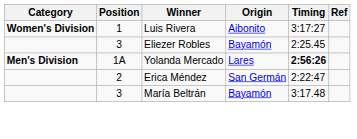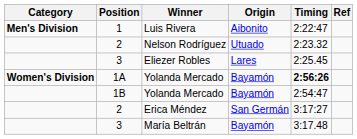 <table class="wikitable">
 <tr>
 <th>Category</th>
 <th>Position</th>
 <th>Winner</th>
 <th>Origin</th>
 <th>Timing</th>
 <th>Ref</th>
 </tr>
 <tr>
-<td><strong>Women's Division</strong></td>
+<td><strong>Men's Division</strong></td>
 <td style="text-align:center;">1</td>
 <td>Luis Rivera</td>
 <td><a href='#'>Aibonito</a></td>
-<td>3:17:27</td>
+<td>2:22:47</td>
+<td></td>
+</tr>
+<tr>
+<td></td>
+<td style="text-align:center;">2</td>
+<td>Nelson Rodríguez</td>
+<td><a href='#'>Utuado</a></td>
+<td>2:23.32</td>
 <td></td>
 </tr>
 <tr>
 <td></td>
 <td style="text-align:center;">3</td>
 <td>Eliezer Robles</td>
-<td><a href='#'>Bayamón</a></td>
+<td><a href='#'>Lares</a></td>
 <td>2:25.45</td>
 <td></td>
 </tr>
 <tr>
-<td><strong>Men's Division</strong></td>
+<td><strong>Women's Division</strong></td>
 <td style="text-align:center;">1A</td>
 <td>Yolanda Mercado</td>
-<td><a href='#'>Lares</a></td>
+<td><a href='#'>Bayamón</a></td>
 <td><strong>2:56:26</strong></td>
+<td></td>
+</tr>
+<tr>
+<td></td>
+<td style="text-align:center;">1B</td>
+<td>Yolanda Mercado</td>
+<td><a href='#'>Bayamón</a></td>
+<td>2:54:47</td>
 <td></td>
 </tr>
 <tr>
 <td></td>
 <td style="text-align:center;">2</td>
 <td>Erica Méndez</td>
 <td><a href='#'>San Germán</a></td>
-<td>2:22:47</td>
+<td>3:17:27</td>
 <td></td>
 </tr>
 <tr>
 <td></td>
 <td style="text-align:center;">3</td>
 <td>María Beltrán</td>
 <td><a href='#'>Bayamón</a></td>
 <td>3:17.48</td>
 <td></td>
 </tr>
 </table>
